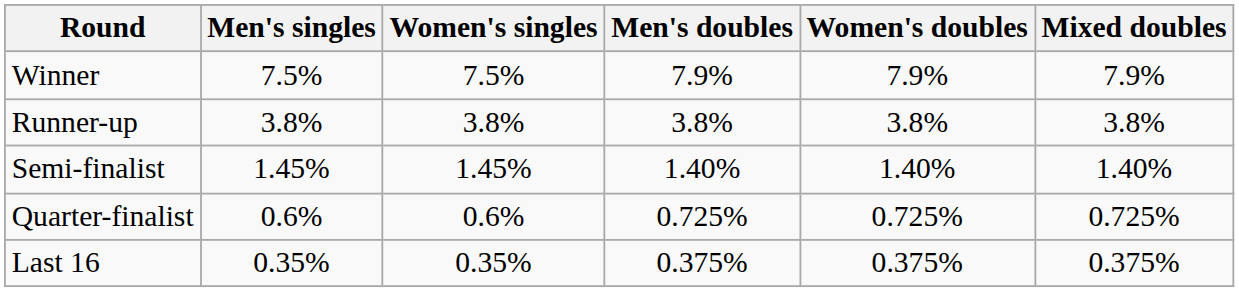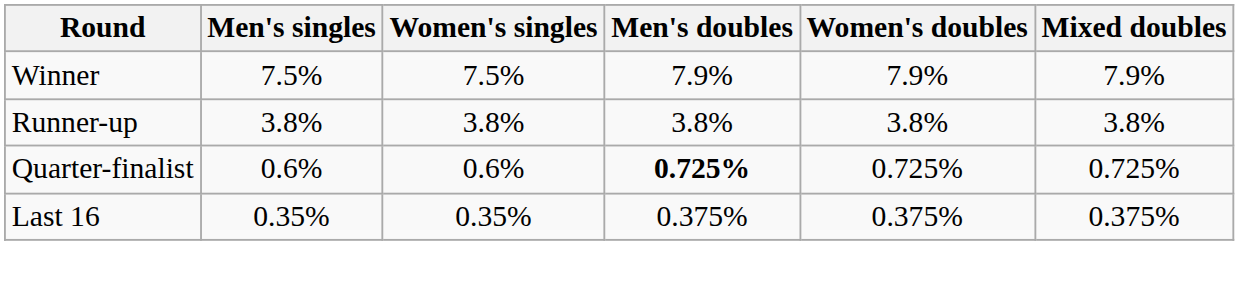 <table class=wikitable style="text-align:center;">
 <tr>
 <th>Round</th>
 <th>Men's singles</th>
 <th>Women's singles</th>
 <th>Men's doubles</th>
 <th>Women's doubles</th>
 <th>Mixed doubles</th>
 </tr>
 <tr>
 <td style="text-align:left">Winner</td>
 <td>7.5%</td>
 <td>7.5%</td>
 <td>7.9%</td>
 <td>7.9%</td>
 <td>7.9%</td>
 </tr>
 <tr>
 <td style="text-align:left">Runner-up</td>
 <td>3.8%</td>
 <td>3.8%</td>
 <td>3.8%</td>
 <td>3.8%</td>
 <td>3.8%</td>
 </tr>
 <tr>
-<td style="text-align:left">Semi-finalist</td>
-<td>1.45%</td>
-<td>1.45%</td>
-<td>1.40%</td>
-<td>1.40%</td>
-<td>1.40%</td>
-</tr>
-<tr>
 <td style="text-align:left">Quarter-finalist</td>
 <td>0.6%</td>
 <td>0.6%</td>
-<td>0.725%</td>
+<td><strong>0.725%</strong></td>
 <td>0.725%</td>
 <td>0.725%</td>
 </tr>
 <tr>
 <td style="text-align:left">Last 16</td>
 <td>0.35%</td>
 <td>0.35%</td>
 <td>0.375%</td>
 <td>0.375%</td>
 <td>0.375%</td>
 </tr>
 </table>
